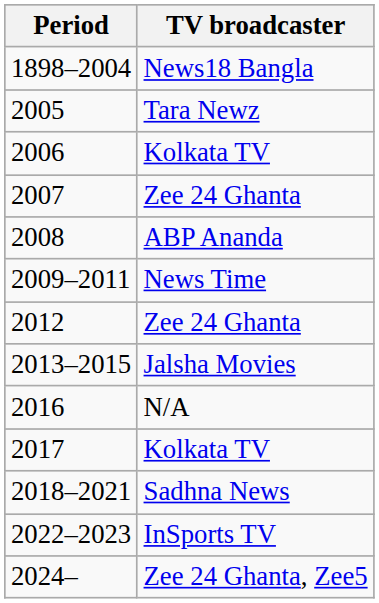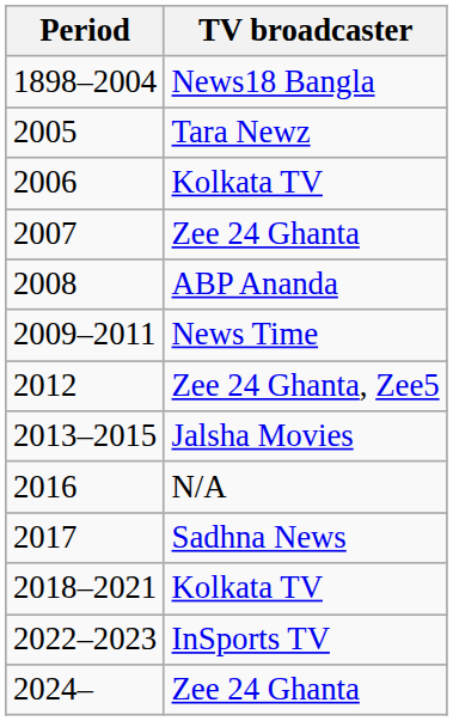 <table class="wikitable" style="text-align:left;">
 <tr>
 <th>Period</th>
 <th>TV broadcaster</th>
 </tr>
 <tr>
 <td>1898–2004</td>
 <td><a href='#'>News18 Bangla</a></td>
 </tr>
 <tr>
 <td>2005</td>
 <td><a href='#'>Tara Newz</a></td>
 </tr>
 <tr>
 <td>2006</td>
 <td><a href='#'>Kolkata TV</a></td>
 </tr>
 <tr>
 <td>2007</td>
 <td><a href='#'>Zee 24 Ghanta</a></td>
 </tr>
 <tr>
 <td>2008</td>
 <td><a href='#'>ABP Ananda</a></td>
 </tr>
 <tr>
 <td>2009–2011</td>
 <td><a href='#'>News Time</a></td>
 </tr>
 <tr>
 <td>2012</td>
-<td><a href='#'>Zee 24 Ghanta</a></td>
+<td><a href='#'>Zee 24 Ghanta</a>, <a href='#'>Zee5</a></td>
 </tr>
 <tr>
 <td>2013–2015</td>
 <td><a href='#'>Jalsha Movies</a></td>
 </tr>
 <tr>
 <td>2016</td>
 <td>N/A</td>
 </tr>
 <tr>
 <td>2017</td>
-<td><a href='#'>Kolkata TV</a></td>
+<td><a href='#'>Sadhna News</a></td>
 </tr>
 <tr>
 <td>2018–2021</td>
-<td><a href='#'>Sadhna News</a></td>
+<td><a href='#'>Kolkata TV</a></td>
 </tr>
 <tr>
 <td>2022–2023</td>
 <td><a href='#'>InSports TV</a></td>
 </tr>
 <tr>
 <td>2024–</td>
-<td><a href='#'>Zee 24 Ghanta</a>, <a href='#'>Zee5</a></td>
+<td><a href='#'>Zee 24 Ghanta</a></td>
 </tr>
 </table>
